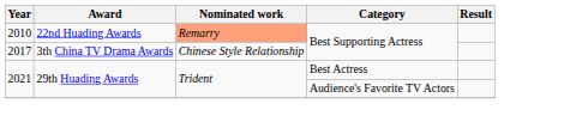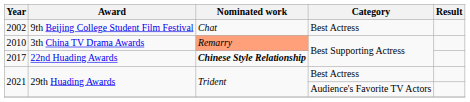 <table class="wikitable">
 <tr>
 <th>Year</th>
 <th>Award</th>
 <th>Nominated work</th>
 <th>Category</th>
 <th>Result</th>
 </tr>
 <tr>
+<td>2002</td>
+<td>9th <a href='#'>Beijing College Student Film Festival</a></td>
+<td><em>Chat</em></td>
+<td>Best Actress</td>
+<td></td>
+</tr>
+<tr>
 <td>2010</td>
-<td><a href='#'>22nd Huading Awards</a></td>
+<td>3th <a href='#'>China TV Drama Awards</a></td>
 <td style="background: lightsalmon;"><em>Remarry</em></td>
 <td rowspan=2>Best Supporting Actress</td>
 <td></td>
 </tr>
 <tr>
 <td>2017</td>
-<td>3th <a href='#'>China TV Drama Awards</a></td>
-<td><em>Chinese Style Relationship</em></td>
+<td><a href='#'>22nd Huading Awards</a></td>
+<td><strong><em>Chinese Style Relationship</em></strong></td>
 <td></td>
 </tr>
 <tr>
 <td rowspan=2>2021</td>
 <td rowspan=2>29th <a href='#'>Huading Awards</a></td>
 <td rowspan=2><em>Trident</em></td>
 <td>Best Actress</td>
 <td></td>
 </tr>
 <tr>
 <td>Audience's Favorite TV Actors</td>
 <td></td>
 </tr>
 <tr>
 </tr>
 </table>
